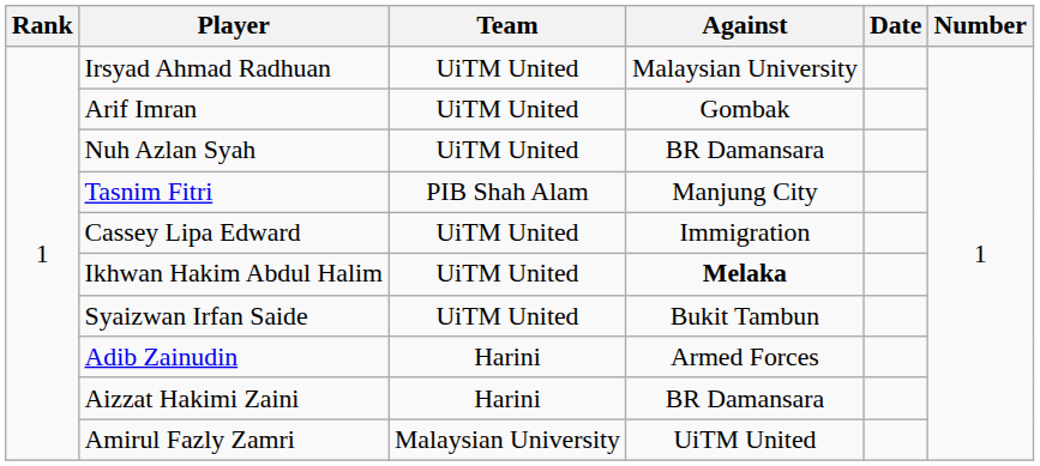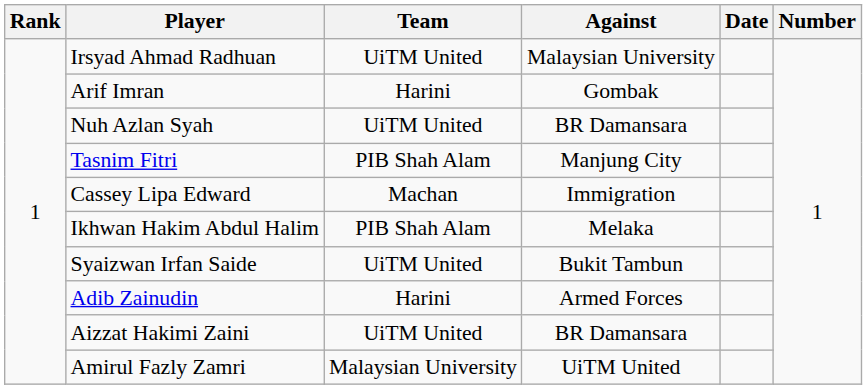 <table class="wikitable" style="text-align:center">
 <tr>
 <th>Rank</th>
 <th>Player</th>
 <th>Team</th>
 <th>Against</th>
 <th>Date</th>
 <th>Number</th>
 </tr>
 <tr>
 <td rowspan="10" style="text-align:center">1</td>
 <td align="left"> Irsyad Ahmad Radhuan</td>
 <td>UiTM United</td>
 <td>Malaysian University</td>
 <td></td>
 <td rowspan="10" style="text-align:center">1</td>
 </tr>
 <tr>
 <td align="left"> Arif Imran</td>
-<td>UiTM United</td>
+<td>Harini</td>
 <td>Gombak</td>
 <td></td>
 </tr>
 <tr>
 <td align="left"> Nuh Azlan Syah</td>
 <td>UiTM United</td>
 <td>BR Damansara</td>
 <td></td>
 </tr>
 <tr>
 <td align="left"> <a href='#'>Tasnim Fitri</a></td>
 <td>PIB Shah Alam</td>
 <td>Manjung City</td>
 <td></td>
 </tr>
 <tr>
 <td align="left"> Cassey Lipa Edward</td>
-<td>UiTM United</td>
+<td>Machan</td>
 <td>Immigration</td>
 <td></td>
 </tr>
 <tr>
 <td align="left"> Ikhwan Hakim Abdul Halim</td>
-<td>UiTM United</td>
-<td><strong>Melaka</strong></td>
+<td>PIB Shah Alam</td>
+<td>Melaka</td>
 <td></td>
 </tr>
 <tr>
 <td align="left"> Syaizwan Irfan Saide</td>
 <td>UiTM United</td>
 <td>Bukit Tambun</td>
 <td></td>
 </tr>
 <tr>
 <td align="left"> <a href='#'>Adib Zainudin</a></td>
 <td>Harini</td>
 <td>Armed Forces</td>
 <td></td>
 </tr>
 <tr>
 <td align="left"> Aizzat Hakimi Zaini</td>
-<td>Harini</td>
+<td>UiTM United</td>
 <td>BR Damansara</td>
 <td></td>
 </tr>
 <tr>
 <td align="left"> Amirul Fazly Zamri</td>
 <td>Malaysian University</td>
 <td>UiTM United</td>
 <td></td>
 </tr>
 </table>
